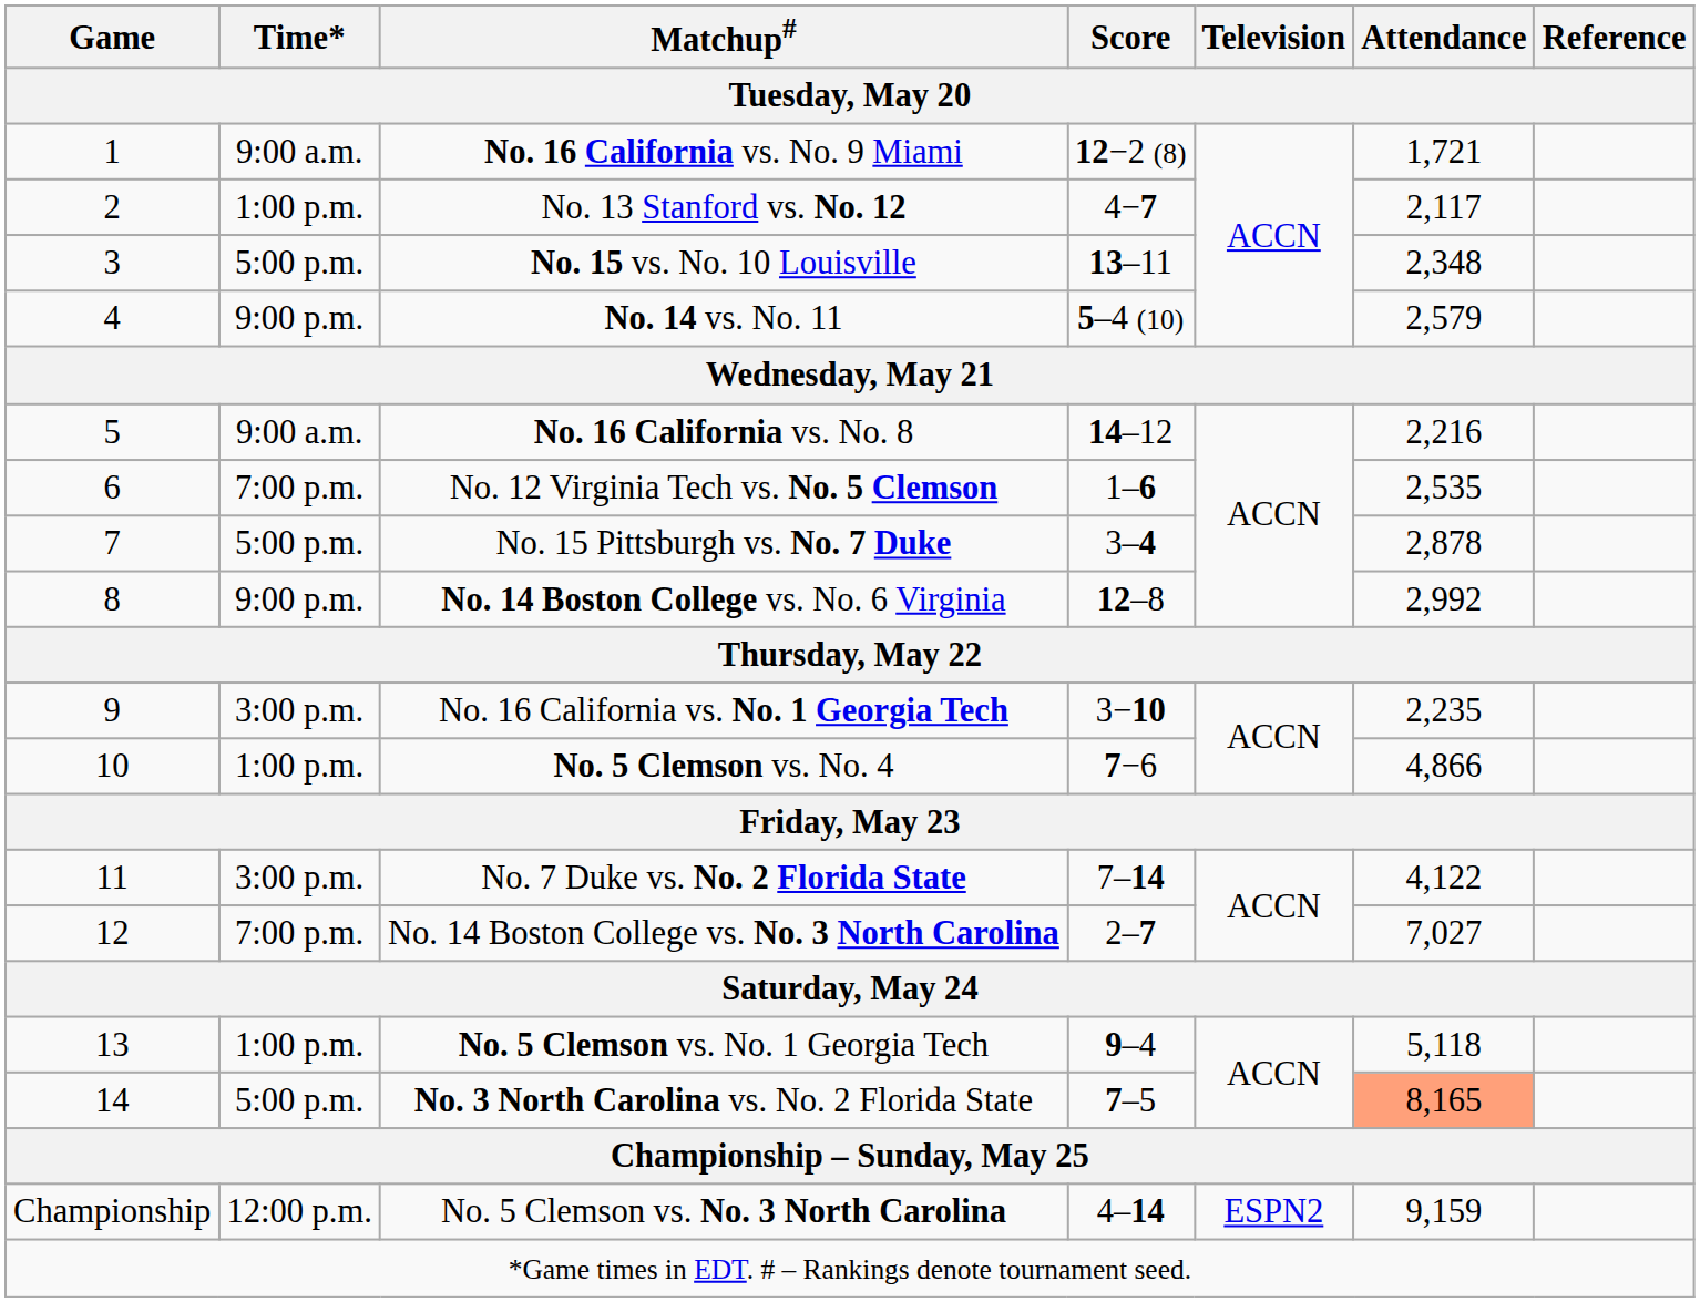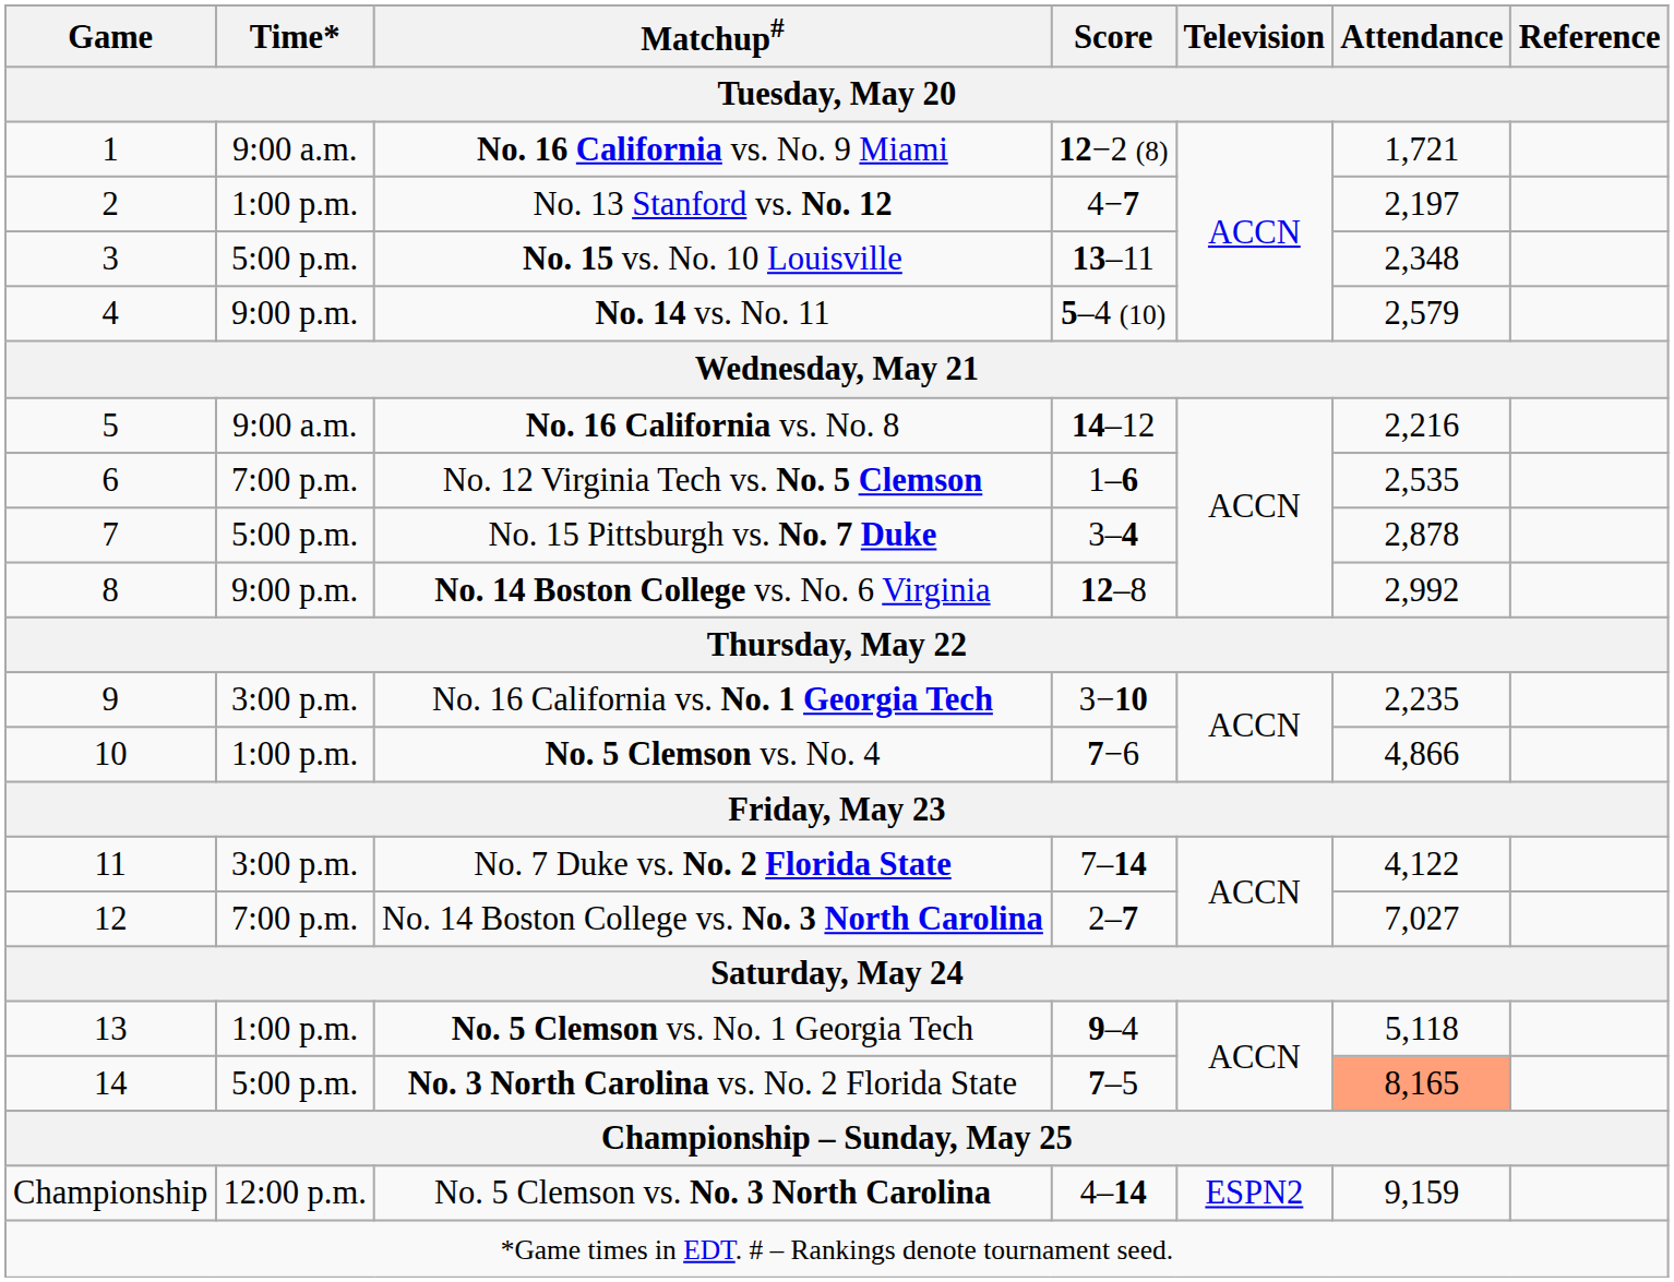 <table class="wikitable" style="font-size: 95%; text-align:center;">
 <tr align="center">
 <th>Game</th>
 <th>Time*</th>
 <th>Matchup<sup>#</sup></th>
 <th>Score</th>
 <th>Television</th>
 <th>Attendance</th>
 <th>Reference</th>
 </tr>
 <tr>
 <th colspan=8>Tuesday, May 20</th>
 </tr>
 <tr>
 <td>1</td>
 <td>9:00 a.m.</td>
 <td><strong>No. 16 <a href='#'>California</a></strong> vs. No. 9 <a href='#'>Miami</a></td>
 <td><strong>12</strong>−2 <small>(8)</small></td>
 <td rowspan="4"><a href='#'>ACCN</a></td>
 <td>1,721</td>
 <td></td>
 </tr>
 <tr>
 <td>2</td>
 <td>1:00 p.m.</td>
 <td>No. 13 <a href='#'>Stanford</a> vs. <strong>No. 12 </strong></td>
 <td>4−<strong>7</strong></td>
-<td>2,117</td>
+<td>2,197</td>
 <td></td>
 </tr>
 <tr>
 <td>3</td>
 <td>5:00 p.m.</td>
 <td><strong>No. 15 </strong> vs. No. 10 <a href='#'>Louisville</a></td>
 <td><strong>13</strong>–11</td>
 <td>2,348</td>
 <td></td>
 </tr>
 <tr>
 <td>4</td>
 <td>9:00 p.m.</td>
 <td><strong>No. 14 </strong> vs. No. 11 </td>
 <td><strong>5</strong>–4 <small>(10)</small></td>
 <td>2,579</td>
 <td></td>
 </tr>
 <tr>
 <th colspan=7>Wednesday, May 21</th>
 </tr>
 <tr>
 <td>5</td>
 <td>9:00 a.m.</td>
 <td><strong>No. 16 California</strong> vs. No. 8 </td>
 <td><strong>14</strong>–12</td>
 <td rowspan=4>ACCN</td>
 <td>2,216</td>
 <td></td>
 </tr>
 <tr>
 <td>6</td>
 <td>7:00 p.m.</td>
 <td>No. 12 Virginia Tech vs. <strong>No. 5 <a href='#'>Clemson</a></strong></td>
 <td>1–<strong>6</strong></td>
 <td>2,535</td>
 <td></td>
 </tr>
 <tr>
 <td>7</td>
 <td>5:00 p.m.</td>
 <td>No. 15 Pittsburgh vs. <strong>No. 7 <a href='#'>Duke</a></strong></td>
 <td>3–<strong>4</strong></td>
 <td>2,878</td>
 <td></td>
 </tr>
 <tr>
 <td>8</td>
 <td>9:00 p.m.</td>
 <td><strong>No. 14 Boston College</strong> vs. No. 6 <a href='#'>Virginia</a></td>
 <td><strong>12</strong>–8</td>
 <td>2,992</td>
 <td></td>
 </tr>
 <tr>
 <th colspan=7>Thursday, May 22</th>
 </tr>
 <tr>
 <td>9</td>
 <td>3:00 p.m.</td>
 <td>No. 16 California vs. <strong>No. 1 <a href='#'>Georgia Tech</a></strong></td>
 <td>3−<strong>10</strong></td>
 <td rowspan=2>ACCN</td>
 <td>2,235</td>
 <td></td>
 </tr>
 <tr>
 <td>10</td>
 <td>1:00 p.m.</td>
 <td><strong>No. 5 Clemson</strong> vs. No. 4 </td>
 <td><strong>7</strong>−6</td>
 <td>4,866</td>
 <td></td>
 </tr>
 <tr>
 <th colspan=7>Friday, May 23</th>
 </tr>
 <tr>
 <td>11</td>
 <td>3:00 p.m.</td>
 <td>No. 7 Duke vs. <strong>No. 2 <a href='#'>Florida State</a></strong></td>
 <td>7–<strong>14</strong></td>
 <td rowspan=2>ACCN</td>
 <td>4,122</td>
 <td></td>
 </tr>
 <tr>
 <td>12</td>
 <td>7:00 p.m.</td>
 <td>No. 14 Boston College vs. <strong>No. 3 <a href='#'>North Carolina</a></strong></td>
 <td>2–<strong>7</strong></td>
 <td>7,027</td>
 <td></td>
 </tr>
 <tr>
 <th colspan=7>Saturday, May 24</th>
 </tr>
 <tr>
 <td>13</td>
 <td>1:00 p.m.</td>
 <td><strong>No. 5 Clemson</strong> vs. No. 1 Georgia Tech</td>
 <td><strong>9</strong>–4</td>
 <td rowspan=2>ACCN</td>
 <td>5,118</td>
 <td></td>
 </tr>
 <tr>
 <td>14</td>
 <td>5:00 p.m.</td>
 <td><strong>No. 3 North Carolina</strong> vs. No. 2 Florida State</td>
 <td><strong>7</strong>–5</td>
 <td style="background: lightsalmon;">8,165</td>
 <td></td>
 </tr>
 <tr>
 <th colspan=7>Championship – Sunday, May 25</th>
 </tr>
 <tr>
 <td>Championship</td>
 <td>12:00 p.m.</td>
 <td>No. 5 Clemson vs. <strong>No. 3 North Carolina</strong></td>
 <td>4–<strong>14</strong></td>
 <td><a href='#'>ESPN2</a></td>
 <td>9,159</td>
 <td></td>
 </tr>
 <tr>
 <td colspan=7><small>*Game times in <a href='#'>EDT</a>. # – Rankings denote tournament seed.</small></td>
 </tr>
 </table>
